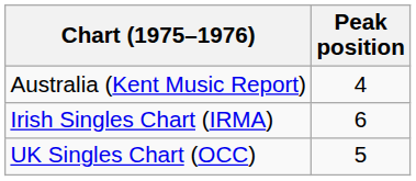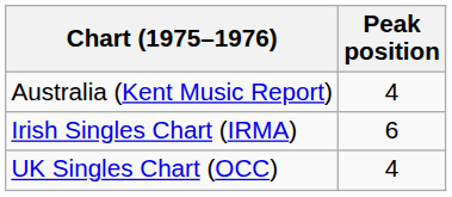 <table class="wikitable">
 <tr>
 <th>Chart (1975–1976)</th>
 <th>Peak<br> position</th>
 </tr>
 <tr>
 <td>Australia (<a href='#'>Kent Music Report</a>)</td>
 <td align="center">4</td>
 </tr>
 <tr>
 <td><a href='#'>Irish Singles Chart</a> (<a href='#'>IRMA</a>)</td>
 <td align="center">6</td>
 </tr>
 <tr>
 <td><a href='#'>UK Singles Chart</a> (<a href='#'>OCC</a>)</td>
-<td align="center">5</td>
+<td align="center">4</td>
 </tr>
 </table>
